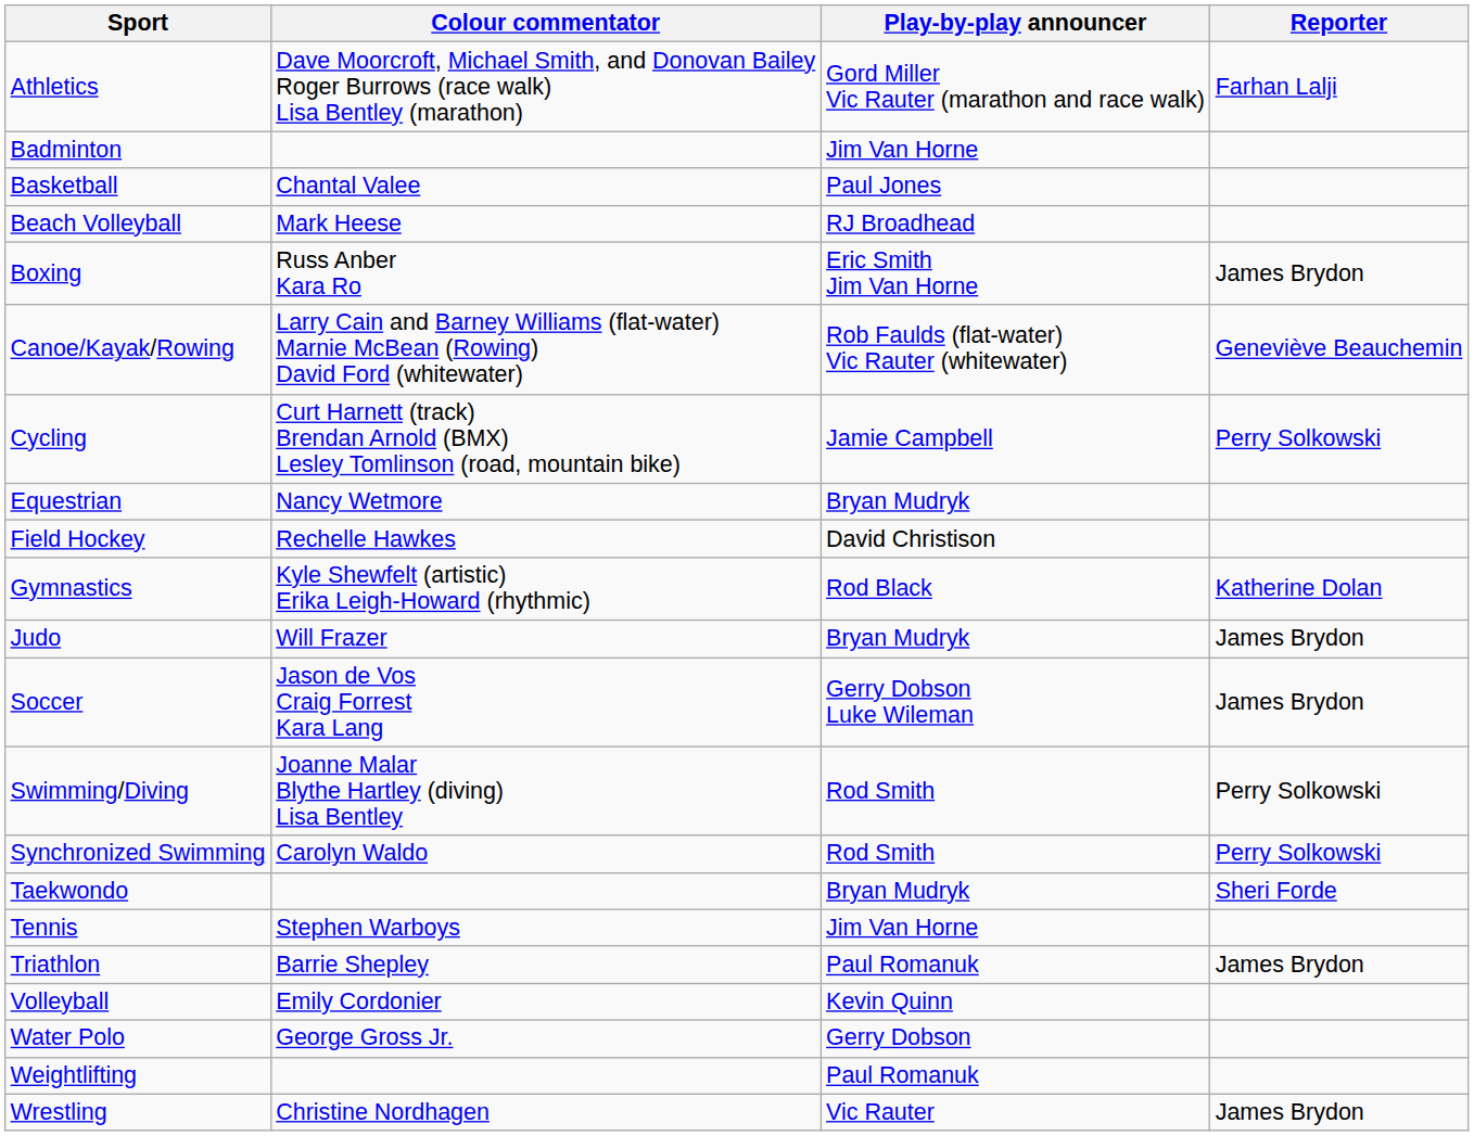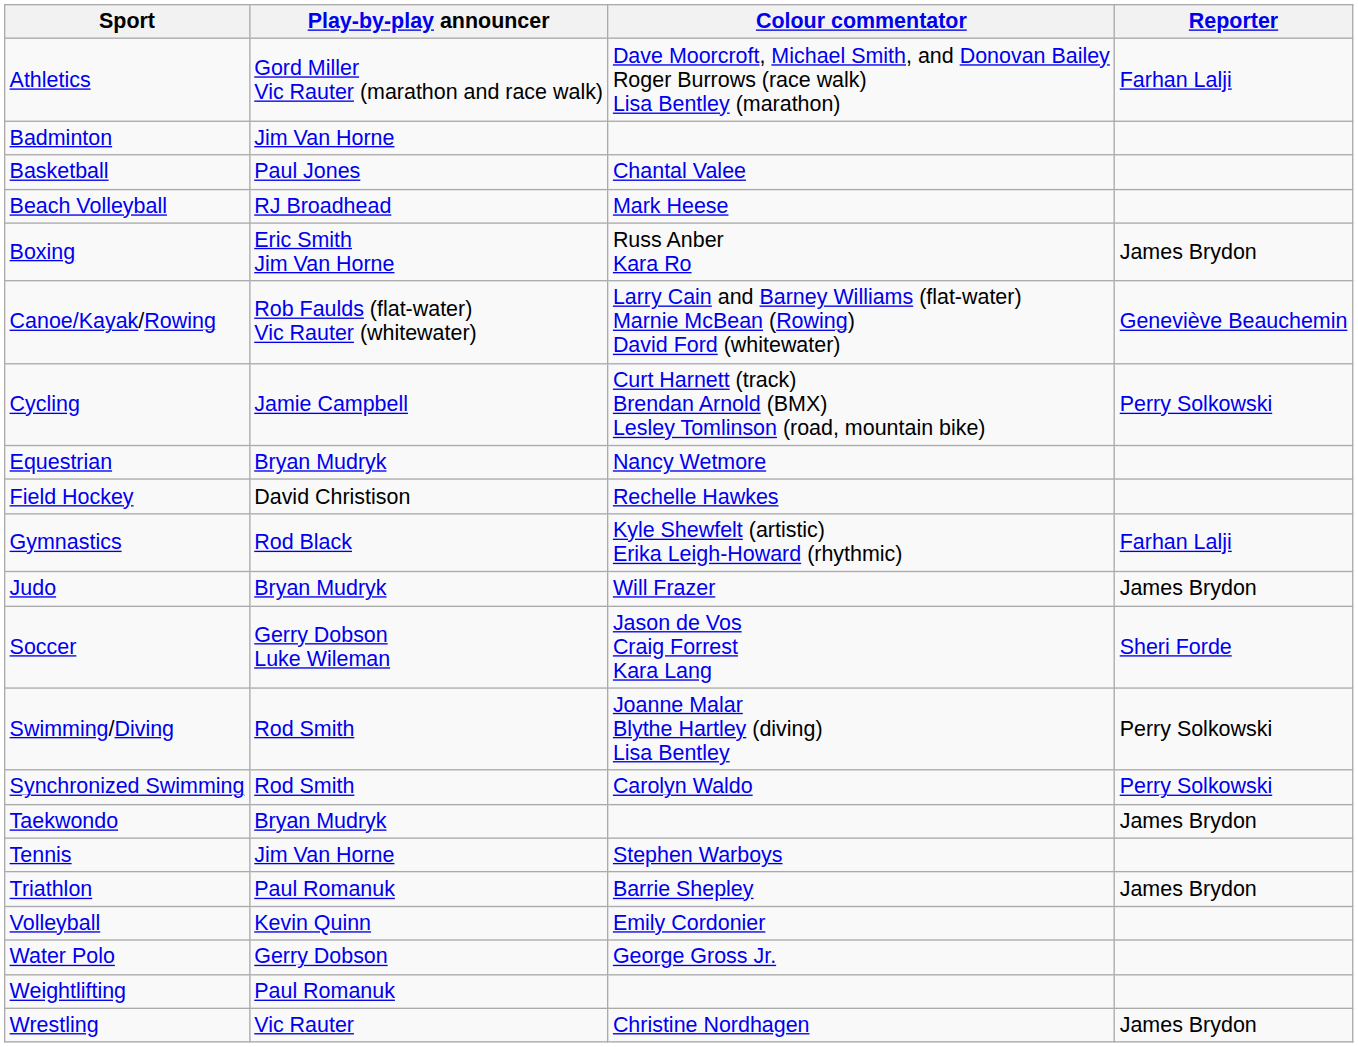 <table class="wikitable">
 <tr>
 <th>Sport</th>
+<th><a href='#'>Play-by-play</a> announcer</th>
 <th><a href='#'>Colour commentator</a></th>
-<th><a href='#'>Play-by-play</a> announcer</th>
 <th><a href='#'>Reporter</a></th>
 </tr>
 <tr>
 <td><a href='#'>Athletics</a></td>
+<td><a href='#'>Gord Miller</a><br><a href='#'>Vic Rauter</a> (marathon and race walk)</td>
 <td><a href='#'>Dave Moorcroft</a>, <a href='#'>Michael Smith</a>, and <a href='#'>Donovan Bailey</a><br>Roger Burrows (race walk)<br><a href='#'>Lisa Bentley</a> (marathon)</td>
-<td><a href='#'>Gord Miller</a><br><a href='#'>Vic Rauter</a> (marathon and race walk)</td>
 <td><a href='#'>Farhan Lalji</a></td>
 </tr>
 <tr>
 <td><a href='#'>Badminton</a></td>
+<td><a href='#'>Jim Van Horne</a></td>
 <td></td>
-<td><a href='#'>Jim Van Horne</a></td>
 <td></td>
 </tr>
 <tr>
 <td><a href='#'>Basketball</a></td>
+<td><a href='#'>Paul Jones</a></td>
 <td><a href='#'>Chantal Valee</a></td>
-<td><a href='#'>Paul Jones</a></td>
 <td></td>
 </tr>
 <tr>
 <td><a href='#'>Beach Volleyball</a></td>
+<td><a href='#'>RJ Broadhead</a></td>
 <td><a href='#'>Mark Heese</a></td>
-<td><a href='#'>RJ Broadhead</a></td>
 <td></td>
 </tr>
 <tr>
 <td><a href='#'>Boxing</a></td>
+<td><a href='#'>Eric Smith</a><br><a href='#'>Jim Van Horne</a></td>
 <td>Russ Anber<br><a href='#'>Kara Ro</a></td>
-<td><a href='#'>Eric Smith</a><br><a href='#'>Jim Van Horne</a></td>
 <td>James Brydon</td>
 </tr>
 <tr>
 <td><a href='#'>Canoe/Kayak</a>/<a href='#'>Rowing</a></td>
+<td><a href='#'>Rob Faulds</a> (flat-water)<br><a href='#'>Vic Rauter</a> (whitewater)</td>
 <td><a href='#'>Larry Cain</a> and <a href='#'>Barney Williams</a> (flat-water)<br><a href='#'>Marnie McBean</a> (<a href='#'>Rowing</a>)<br><a href='#'>David Ford</a> (whitewater)</td>
-<td><a href='#'>Rob Faulds</a> (flat-water)<br><a href='#'>Vic Rauter</a> (whitewater)</td>
 <td><a href='#'>Geneviève Beauchemin</a></td>
 </tr>
 <tr>
 <td><a href='#'>Cycling</a></td>
+<td><a href='#'>Jamie Campbell</a></td>
 <td><a href='#'>Curt Harnett</a> (track)<br><a href='#'>Brendan Arnold</a> (BMX) <br><a href='#'>Lesley Tomlinson</a> (road, mountain bike)</td>
-<td><a href='#'>Jamie Campbell</a></td>
 <td><a href='#'>Perry Solkowski</a></td>
 </tr>
 <tr>
 <td><a href='#'>Equestrian</a></td>
+<td><a href='#'>Bryan Mudryk</a></td>
 <td><a href='#'>Nancy Wetmore</a></td>
-<td><a href='#'>Bryan Mudryk</a></td>
 <td></td>
 </tr>
 <tr>
 <td><a href='#'>Field Hockey</a></td>
+<td>David Christison</td>
 <td><a href='#'>Rechelle Hawkes</a></td>
-<td>David Christison</td>
 <td></td>
 </tr>
 <tr>
 <td><a href='#'>Gymnastics</a></td>
+<td><a href='#'>Rod Black</a></td>
 <td><a href='#'>Kyle Shewfelt</a> (artistic) <br><a href='#'>Erika Leigh-Howard</a> (rhythmic)</td>
-<td><a href='#'>Rod Black</a></td>
-<td><a href='#'>Katherine Dolan</a></td>
+<td><a href='#'>Farhan Lalji</a></td>
 </tr>
 <tr>
 <td><a href='#'>Judo</a></td>
+<td><a href='#'>Bryan Mudryk</a></td>
 <td><a href='#'>Will Frazer</a></td>
-<td><a href='#'>Bryan Mudryk</a></td>
 <td>James Brydon</td>
 </tr>
 <tr>
 <td><a href='#'>Soccer</a></td>
+<td><a href='#'>Gerry Dobson</a><br><a href='#'>Luke Wileman</a></td>
 <td><a href='#'>Jason de Vos</a><br><a href='#'>Craig Forrest</a><br><a href='#'>Kara Lang</a></td>
-<td><a href='#'>Gerry Dobson</a><br><a href='#'>Luke Wileman</a></td>
-<td>James Brydon</td>
+<td><a href='#'>Sheri Forde</a></td>
 </tr>
 <tr>
 <td><a href='#'>Swimming</a>/<a href='#'>Diving</a></td>
+<td><a href='#'>Rod Smith</a></td>
 <td><a href='#'>Joanne Malar</a><br><a href='#'>Blythe Hartley</a> (diving)<br><a href='#'>Lisa Bentley</a></td>
-<td><a href='#'>Rod Smith</a></td>
 <td>Perry Solkowski</td>
 </tr>
 <tr>
 <td><a href='#'>Synchronized Swimming</a></td>
+<td><a href='#'>Rod Smith</a></td>
 <td><a href='#'>Carolyn Waldo</a></td>
-<td><a href='#'>Rod Smith</a></td>
 <td><a href='#'>Perry Solkowski</a></td>
 </tr>
 <tr>
 <td><a href='#'>Taekwondo</a></td>
+<td><a href='#'>Bryan Mudryk</a></td>
 <td></td>
-<td><a href='#'>Bryan Mudryk</a></td>
-<td><a href='#'>Sheri Forde</a></td>
+<td>James Brydon</td>
 </tr>
 <tr>
 <td><a href='#'>Tennis</a></td>
+<td><a href='#'>Jim Van Horne</a></td>
 <td><a href='#'>Stephen Warboys</a></td>
-<td><a href='#'>Jim Van Horne</a></td>
 <td></td>
 </tr>
 <tr>
 <td><a href='#'>Triathlon</a></td>
+<td><a href='#'>Paul Romanuk</a></td>
 <td><a href='#'>Barrie Shepley</a></td>
-<td><a href='#'>Paul Romanuk</a></td>
 <td>James Brydon</td>
 </tr>
 <tr>
 <td><a href='#'>Volleyball</a></td>
+<td><a href='#'>Kevin Quinn</a></td>
 <td><a href='#'>Emily Cordonier</a></td>
-<td><a href='#'>Kevin Quinn</a></td>
 <td></td>
 </tr>
 <tr>
 <td><a href='#'>Water Polo</a></td>
+<td><a href='#'>Gerry Dobson</a></td>
 <td><a href='#'>George Gross Jr.</a></td>
-<td><a href='#'>Gerry Dobson</a></td>
 <td></td>
 </tr>
 <tr>
 <td><a href='#'>Weightlifting</a></td>
+<td><a href='#'>Paul Romanuk</a></td>
 <td></td>
-<td><a href='#'>Paul Romanuk</a></td>
 <td></td>
 </tr>
 <tr>
 <td><a href='#'>Wrestling</a></td>
+<td><a href='#'>Vic Rauter</a></td>
 <td><a href='#'>Christine Nordhagen</a></td>
-<td><a href='#'>Vic Rauter</a></td>
 <td>James Brydon</td>
 </tr>
 </table>
